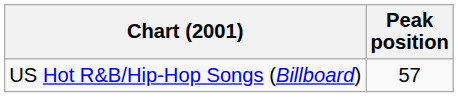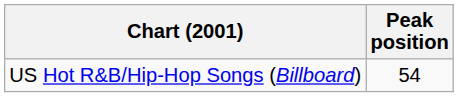 <table class="wikitable sortable">
 <tr>
 <th>Chart (2001)</th>
 <th>Peak<br>position</th>
 </tr>
 <tr>
 <td>US <a href='#'>Hot R&B/Hip-Hop Songs</a> (<a href='#'><em>Billboard</em></a>)</td>
-<td align="center">57</td>
+<td align="center">54</td>
 </tr>
 </table>
